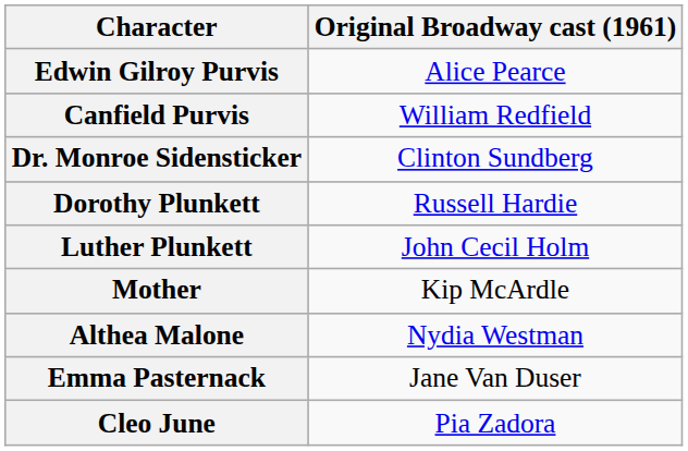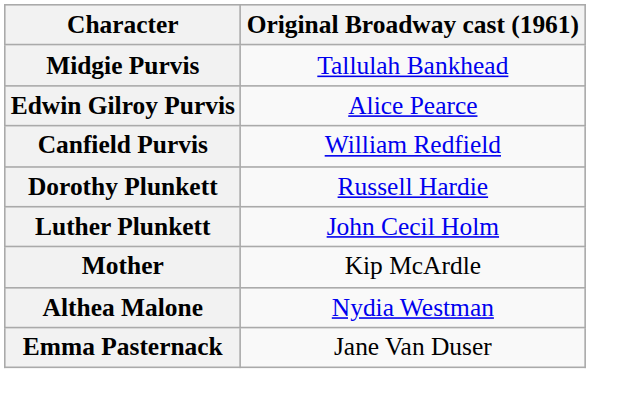 <table class=wikitable>
 <tr>
 <th scope=col>Character</th>
 <th scope=col class=unsortable>Original Broadway cast (1961)</th>
+</tr>
+<tr>
+<th scope=row>Midgie Purvis</th>
+<td align=center colspan=1><a href='#'>Tallulah Bankhead</a></td>
 </tr>
 <tr>
 <th scope=row>Edwin Gilroy Purvis</th>
 <td align=center colspan=1><a href='#'>Alice Pearce</a></td>
 </tr>
 <tr>
 <th scope=row>Canfield Purvis</th>
 <td align=center colspan=1><a href='#'>William Redfield</a></td>
-</tr>
-<tr>
-<th scope=row>Dr. Monroe Sidensticker</th>
-<td align=center colspan=1><a href='#'>Clinton Sundberg</a></td>
 </tr>
 <tr>
 <th scope=row>Dorothy Plunkett</th>
 <td align=center colspan=1><a href='#'>Russell Hardie</a></td>
 </tr>
 <tr>
 <th scope=row>Luther Plunkett</th>
 <td align=center colspan=1><a href='#'>John Cecil Holm</a></td>
 </tr>
 <tr>
 <th scope=row>Mother</th>
 <td align=center colspan=1>Kip McArdle</td>
 </tr>
 <tr>
 <th scope=row>Althea Malone</th>
 <td align=center colspan=1><a href='#'>Nydia Westman</a></td>
 </tr>
 <tr>
 <th scope=row>Emma Pasternack</th>
 <td align=center colspan=1>Jane Van Duser</td>
 </tr>
-<tr>
-<th scope=row>Cleo June</th>
-<td align=center colspan=1><a href='#'>Pia Zadora</a></td>
-</tr>
 </table>
